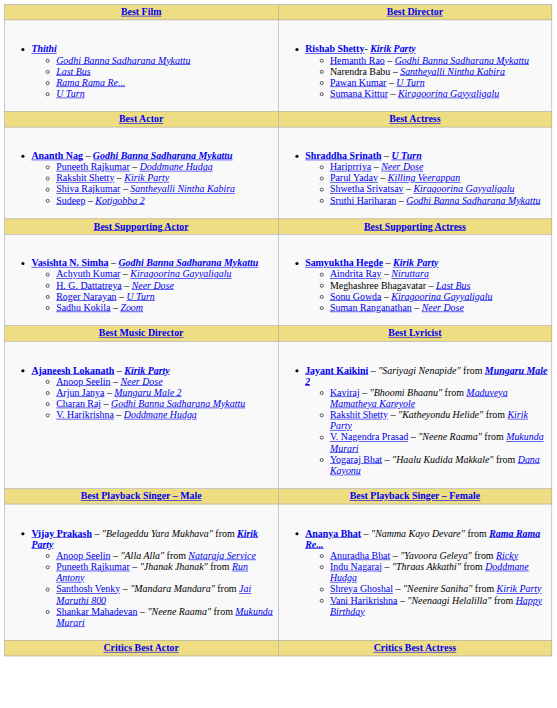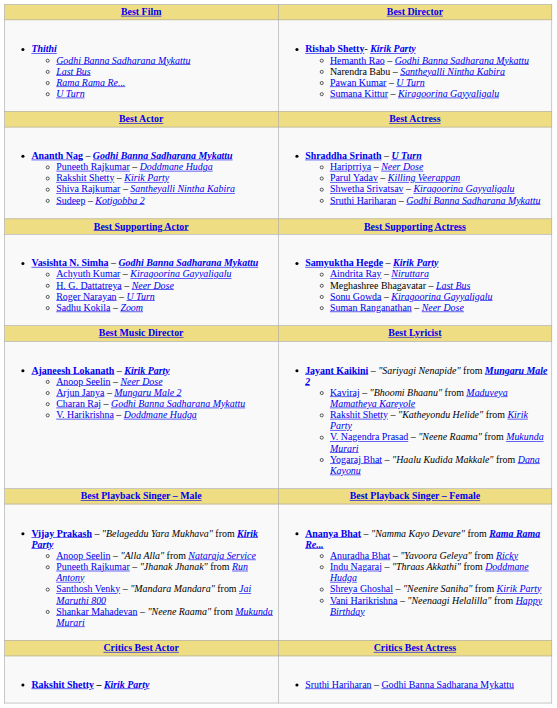 <table class="wikitable" width=100% |>
 <tr>
 <th ! style="background:#eedd82; text-align:center; width:50%;"><a href='#'>Best Film</a></th>
 <th ! style="background:#eedd82; text-align:center; width:50%;"><a href='#'>Best Director</a></th>
 </tr>
 <tr>
 <td valign="top"><br><ul><li><strong><em><a href='#'>Thithi</a></em></strong><ul><li><em><a href='#'>Godhi Banna Sadharana Mykattu</a></em></li><li><em><a href='#'>Last Bus</a></em></li><li><em><a href='#'>Rama Rama Re...</a></em></li><li><em><a href='#'>U Turn</a></em></li></ul></li></ul></td>
 <td valign="top"><br><ul><li><strong><a href='#'>Rishab Shetty</a></strong>- <strong><em><a href='#'>Kirik Party</a></em></strong><ul><li><a href='#'>Hemanth Rao</a> – <em><a href='#'>Godhi Banna Sadharana Mykattu</a></em></li><li>Narendra Babu – <em><a href='#'>Santheyalli Nintha Kabira</a></em></li><li><a href='#'>Pawan Kumar</a> – <em><a href='#'>U Turn</a></em></li><li><a href='#'>Sumana Kittur</a> – <em><a href='#'>Kiragoorina Gayyaligalu</a></em></li></ul></li></ul></td>
 </tr>
 <tr>
 <th ! style="background:#eedd82; text-align:center;"><a href='#'>Best Actor</a></th>
 <th ! style="background:#eedd82; text-align:center;"><a href='#'>Best Actress</a></th>
 </tr>
 <tr>
 <td valign="top"><br><ul><li><strong><a href='#'>Ananth Nag</a></strong> – <strong><em><a href='#'>Godhi Banna Sadharana Mykattu</a></em></strong><ul><li><a href='#'>Puneeth Rajkumar</a> – <em><a href='#'>Doddmane Hudga</a></em></li><li><a href='#'>Rakshit Shetty</a> – <em><a href='#'>Kirik Party</a></em></li><li><a href='#'>Shiva Rajkumar</a> – <em><a href='#'>Santheyalli Nintha Kabira</a></em></li><li><a href='#'>Sudeep</a> – <em><a href='#'>Kotigobba 2</a></em></li></ul></li></ul></td>
 <td valign="top"><br><ul><li><strong><a href='#'>Shraddha Srinath</a></strong> – <strong><em><a href='#'>U Turn</a></em></strong><ul><li><a href='#'>Hariprriya</a> – <em><a href='#'>Neer Dose</a></em></li><li><a href='#'>Parul Yadav</a> – <em><a href='#'>Killing Veerappan</a></em></li><li><a href='#'>Shwetha Srivatsav</a> – <em><a href='#'>Kiragoorina Gayyaligalu</a></em></li><li><a href='#'>Sruthi Hariharan</a> – <em><a href='#'>Godhi Banna Sadharana Mykattu</a></em></li></ul></li></ul></td>
 </tr>
 <tr>
 <th ! style="background:#eedd82; text-align:center;"><a href='#'>Best Supporting Actor</a></th>
 <th ! style="background:#eedd82; text-align:center;"><a href='#'>Best Supporting Actress</a></th>
 </tr>
 <tr>
 <td valign="top"><br><ul><li><strong><a href='#'>Vasishta N. Simha</a></strong> – <strong><em><a href='#'>Godhi Banna Sadharana Mykattu</a></em></strong><ul><li><a href='#'>Achyuth Kumar</a> – <em><a href='#'>Kiragoorina Gayyaligalu</a></em></li><li><a href='#'>H. G. Dattatreya</a> – <em><a href='#'>Neer Dose</a></em></li><li><a href='#'>Roger Narayan</a> – <em><a href='#'>U Turn</a></em></li><li><a href='#'>Sadhu Kokila</a> – <em><a href='#'>Zoom</a></em></li></ul></li></ul></td>
 <td valign="top"><br><ul><li><strong><a href='#'>Samyuktha Hegde</a></strong> – <strong><em><a href='#'>Kirik Party</a></em></strong><ul><li><a href='#'>Aindrita Ray</a> – <em><a href='#'>Niruttara</a></em></li><li>Meghashree Bhagavatar – <em><a href='#'>Last Bus</a></em></li><li><a href='#'>Sonu Gowda</a> – <em><a href='#'>Kiragoorina Gayyaligalu</a></em></li><li><a href='#'>Suman Ranganathan</a> – <em><a href='#'>Neer Dose</a></em></li></ul></li></ul></td>
 </tr>
 <tr>
 <th ! style="background:#eedd82; text-align:center;"><a href='#'>Best Music Director</a></th>
 <th ! style="background:#eedd82; text-align:center;"><a href='#'>Best Lyricist</a></th>
 </tr>
 <tr>
 <td valign="top"><br><ul><li><strong><a href='#'>Ajaneesh Lokanath</a></strong> – <strong><em><a href='#'>Kirik Party</a></em></strong><ul><li><a href='#'>Anoop Seelin</a> – <em><a href='#'>Neer Dose</a></em></li><li><a href='#'>Arjun Janya</a> – <em><a href='#'>Mungaru Male 2</a></em></li><li><a href='#'>Charan Raj</a> – <em><a href='#'>Godhi Banna Sadharana Mykattu</a></em></li><li><a href='#'>V. Harikrishna</a> – <em><a href='#'>Doddmane Hudga</a></em></li></ul></li></ul></td>
 <td valign="top"><br><ul><li><strong><a href='#'>Jayant Kaikini</a></strong> – <em>"Sariyagi Nenapide"</em> from <strong><em><a href='#'>Mungaru Male 2</a></em></strong><ul><li><a href='#'>Kaviraj</a> – <em>"Bhoomi Bhaanu"</em> from <em><a href='#'>Maduveya Mamatheya Kareyole</a></em></li><li><a href='#'>Rakshit Shetty</a> – <em>"Katheyondu Helide"</em> from <em><a href='#'>Kirik Party</a></em></li><li><a href='#'>V. Nagendra Prasad</a> – <em>"Neene Raama"</em> from <em><a href='#'>Mukunda Murari</a></em></li><li><a href='#'>Yogaraj Bhat</a> – <em>"Haalu Kudida Makkale"</em> from <em><a href='#'>Dana Kayonu</a></em></li></ul></li></ul></td>
 </tr>
 <tr>
 <th ! style="background:#eedd82; text-align:center;"><a href='#'>Best Playback Singer – Male</a></th>
 <th ! style="background:#eedd82; text-align:center;"><a href='#'>Best Playback Singer – Female</a></th>
 </tr>
 <tr>
 <td valign="top"><br><ul><li><strong><a href='#'>Vijay Prakash</a></strong> – <em>"Belageddu Yara Mukhava"</em> from <strong><em><a href='#'>Kirik Party</a></em></strong><ul><li><a href='#'>Anoop Seelin</a> – <em>"Alla Alla"</em> from <em><a href='#'>Nataraja Service</a></em></li><li><a href='#'>Puneeth Rajkumar</a> – <em>"Jhanak Jhanak"</em> from <em><a href='#'>Run Antony</a></em></li><li><a href='#'>Santhosh Venky</a> – <em>"Mandara Mandara"</em> from <em><a href='#'>Jai Maruthi 800</a></em></li><li><a href='#'>Shankar Mahadevan</a> – <em>"Neene Raama"</em> from <em><a href='#'>Mukunda Murari</a></em></li></ul></li></ul></td>
 <td valign="top"><br><ul><li><strong><a href='#'>Ananya Bhat</a></strong> – <em>"Namma Kayo Devare"</em> from <strong><em><a href='#'>Rama Rama Re...</a></em></strong><ul><li><a href='#'>Anuradha Bhat</a> – <em>"Yavoora Geleya"</em> from <em><a href='#'>Ricky</a></em></li><li><a href='#'>Indu Nagaraj</a> – <em>"Thraas Akkathi"</em> from <em><a href='#'>Doddmane Hudga</a></em></li><li><a href='#'>Shreya Ghoshal</a> – <em>"Neenire Saniha"</em> from <em><a href='#'>Kirik Party</a></em></li><li><a href='#'>Vani Harikrishna</a> – <em>"Neenaagi Helalilla"</em> from <em><a href='#'>Happy Birthday</a></em></li></ul></li></ul></td>
 </tr>
 <tr>
 <th ! style="background:#eedd82; text-align:center;"><a href='#'>Critics Best Actor</a></th>
 <th ! style="background:#eedd82; text-align:center;"><a href='#'><strong>Critics Best Actress</strong></a></th>
 </tr>
+<tr>
+<td><br><ul><li><strong><a href='#'>Rakshit Shetty</a> – <em><a href='#'>Kirik Party</a><strong><em></li></ul></td>
+<td><br><ul><li></strong><a href='#'>Sruthi Hariharan</a> – </em><a href='#'>Godhi Banna Sadharana Mykattu</a></em></strong></li></ul></td>
+</tr>
 </table>
